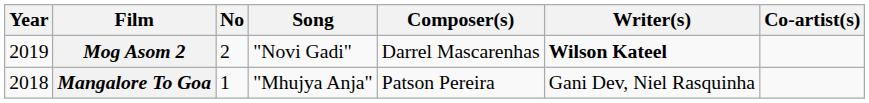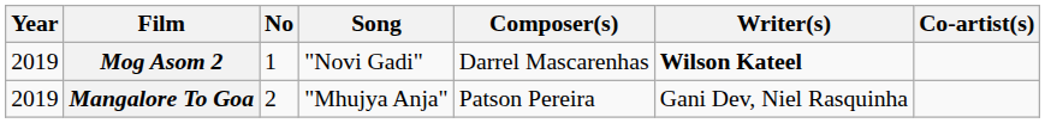 <table class="wikitable">
 <tr>
 <th>Year</th>
 <th>Film</th>
 <th>No</th>
 <th>Song</th>
 <th>Composer(s)</th>
 <th>Writer(s)</th>
 <th>Co-artist(s)</th>
 </tr>
 <tr>
 <td>2019</td>
 <th><em>Mog Asom 2</em></th>
-<td>2</td>
+<td>1</td>
 <td>"Novi Gadi"</td>
 <td>Darrel Mascarenhas</td>
 <td><strong>Wilson Kateel</strong></td>
 <td></td>
 </tr>
 <tr>
-<td>2018</td>
+<td>2019</td>
 <th><em>Mangalore To Goa</em></th>
-<td>1</td>
+<td>2</td>
 <td>"Mhujya Anja"</td>
 <td>Patson Pereira</td>
 <td>Gani Dev, Niel Rasquinha</td>
 <td></td>
 </tr>
 </table>
